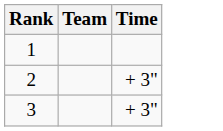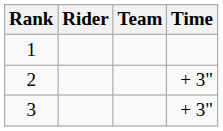 <table class="wikitable">
 <tr>
 <th scope="col">Rank</th>
+<th scope="col">Rider</th>
 <th scope="col">Team</th>
 <th scope="col">Time</th>
 </tr>
 <tr>
 <td style="text-align:center;">1</td>
 <td></td>
+<td></td>
 <td style="text-align:right;"></td>
 </tr>
 <tr>
 <td style="text-align:center;">2</td>
+<td></td>
 <td></td>
 <td style="text-align:right;">+ 3"</td>
 </tr>
 <tr>
 <td style="text-align:center;">3</td>
 <td></td>
+<td></td>
 <td style="text-align:right;">+ 3"</td>
 </tr>
 </table>
